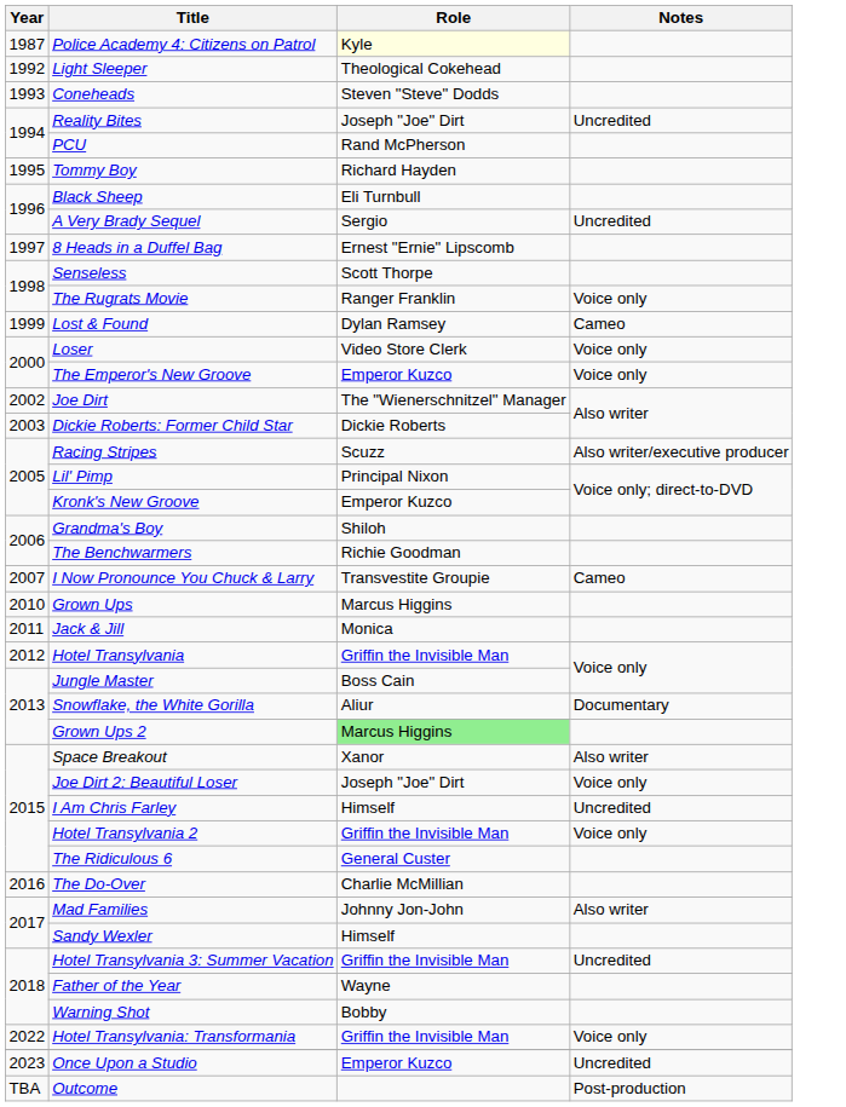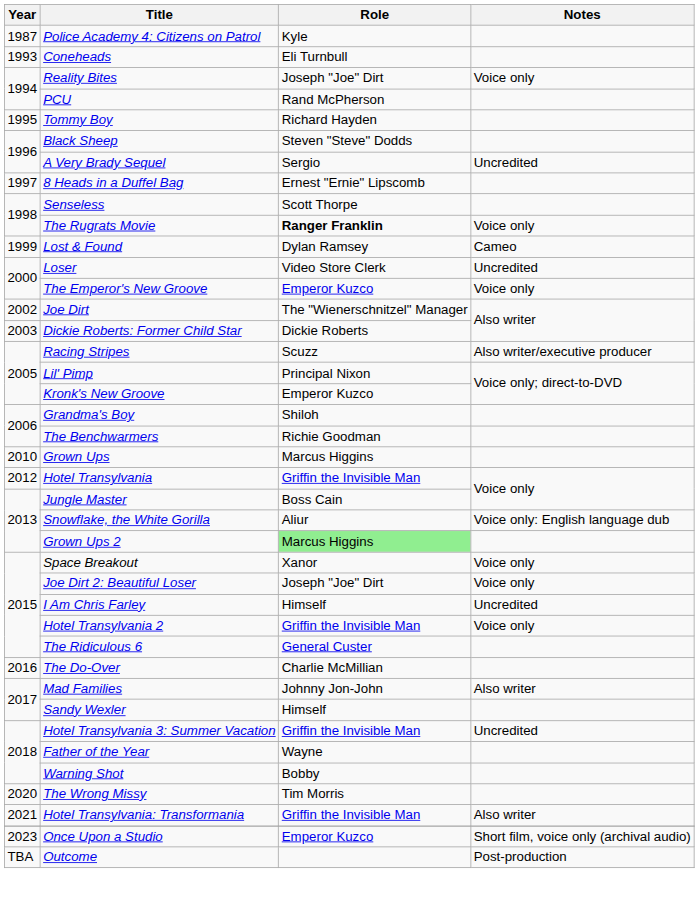 <table class="wikitable sortable">
 <tr>
 <th scope="col">Year</th>
 <th scope="col">Title</th>
 <th scope="col">Role</th>
 <th scope="col" class="unsortable">Notes</th>
 </tr>
 <tr>
 <td>1987</td>
 <td><em><a href='#'>Police Academy 4: Citizens on Patrol</a></em></td>
-<td style="background: lightyellow;">Kyle</td>
-<td></td>
-</tr>
-<tr>
-<td>1992</td>
-<td><em><a href='#'>Light Sleeper</a></em></td>
-<td>Theological Cokehead</td>
+<td>Kyle</td>
 <td></td>
 </tr>
 <tr>
 <td>1993</td>
 <td><em><a href='#'>Coneheads</a></em></td>
-<td>Steven "Steve" Dodds</td>
+<td>Eli Turnbull</td>
 <td></td>
 </tr>
 <tr>
 <td rowspan="2">1994</td>
 <td><em><a href='#'>Reality Bites</a></em></td>
 <td>Joseph "Joe" Dirt</td>
-<td>Uncredited</td>
+<td>Voice only</td>
 </tr>
 <tr>
 <td><em><a href='#'>PCU</a></em></td>
 <td>Rand McPherson</td>
 <td></td>
 </tr>
 <tr>
 <td>1995</td>
 <td><em><a href='#'>Tommy Boy</a></em></td>
 <td>Richard Hayden</td>
 <td></td>
 </tr>
 <tr>
 <td rowspan="2">1996</td>
 <td><em><a href='#'>Black Sheep</a></em></td>
-<td>Eli Turnbull</td>
+<td>Steven "Steve" Dodds</td>
 <td></td>
 </tr>
 <tr>
 <td><em><a href='#'>A Very Brady Sequel</a></em></td>
 <td>Sergio</td>
 <td>Uncredited</td>
 </tr>
 <tr>
 <td>1997</td>
 <td><em><a href='#'>8 Heads in a Duffel Bag</a></em></td>
 <td>Ernest "Ernie" Lipscomb</td>
 <td></td>
 </tr>
 <tr>
 <td rowspan="2">1998</td>
 <td><em><a href='#'>Senseless</a></em></td>
 <td>Scott Thorpe</td>
 <td></td>
 </tr>
 <tr>
 <td><em><a href='#'>The Rugrats Movie</a></em></td>
-<td>Ranger Franklin</td>
+<td><strong>Ranger Franklin</strong></td>
 <td>Voice only</td>
 </tr>
 <tr>
 <td>1999</td>
 <td><em><a href='#'>Lost & Found</a></em></td>
 <td>Dylan Ramsey</td>
 <td>Cameo</td>
 </tr>
 <tr>
 <td rowspan="2">2000</td>
 <td><em><a href='#'>Loser</a></em></td>
 <td>Video Store Clerk</td>
-<td>Voice only</td>
+<td>Uncredited</td>
 </tr>
 <tr>
 <td><em><a href='#'>The Emperor's New Groove</a></em></td>
 <td><a href='#'>Emperor Kuzco</a></td>
 <td>Voice only</td>
 </tr>
 <tr>
 <td>2002</td>
 <td><em><a href='#'>Joe Dirt</a></em></td>
 <td>The "Wienerschnitzel" Manager</td>
 <td rowspan="2">Also writer</td>
 </tr>
 <tr>
 <td>2003</td>
 <td><em><a href='#'>Dickie Roberts: Former Child Star</a></em></td>
 <td>Dickie Roberts</td>
 </tr>
 <tr>
 <td rowspan="3">2005</td>
 <td><em><a href='#'>Racing Stripes</a></em></td>
 <td>Scuzz</td>
 <td>Also writer/executive producer</td>
 </tr>
 <tr>
 <td><em><a href='#'>Lil' Pimp</a></em></td>
 <td>Principal Nixon</td>
 <td rowspan="2">Voice only; direct-to-DVD</td>
 </tr>
 <tr>
 <td><em><a href='#'>Kronk's New Groove</a></em></td>
 <td>Emperor Kuzco</td>
 </tr>
 <tr>
 <td rowspan="2">2006</td>
 <td><em><a href='#'>Grandma's Boy</a></em></td>
 <td>Shiloh</td>
 <td></td>
 </tr>
 <tr>
 <td><em><a href='#'>The Benchwarmers</a></em></td>
 <td>Richie Goodman</td>
 <td></td>
 </tr>
 <tr>
-<td>2007</td>
-<td><em><a href='#'>I Now Pronounce You Chuck & Larry</a></em></td>
-<td>Transvestite Groupie</td>
-<td>Cameo</td>
-</tr>
-<tr>
 <td>2010</td>
 <td><em><a href='#'>Grown Ups</a></em></td>
 <td>Marcus Higgins</td>
-<td></td>
-</tr>
-<tr>
-<td>2011</td>
-<td><em><a href='#'>Jack & Jill</a></em></td>
-<td>Monica</td>
 <td></td>
 </tr>
 <tr>
 <td>2012</td>
 <td><em><a href='#'>Hotel Transylvania</a></em></td>
 <td><a href='#'>Griffin the Invisible Man</a></td>
 <td rowspan="2">Voice only</td>
 </tr>
 <tr>
 <td rowspan="3">2013</td>
 <td><em><a href='#'>Jungle Master</a></em></td>
 <td>Boss Cain</td>
 </tr>
 <tr>
 <td><em><a href='#'>Snowflake, the White Gorilla</a></em></td>
 <td>Aliur</td>
-<td>Documentary</td>
+<td>Voice only: English language dub</td>
 </tr>
 <tr>
 <td><em><a href='#'>Grown Ups 2</a></em></td>
 <td style="background: lightgreen;">Marcus Higgins</td>
 <td></td>
 </tr>
 <tr>
 <td rowspan="5">2015</td>
 <td><em>Space Breakout</em></td>
 <td>Xanor</td>
-<td>Also writer</td>
+<td>Voice only</td>
 </tr>
 <tr>
 <td><em><a href='#'>Joe Dirt 2: Beautiful Loser</a></em></td>
 <td>Joseph "Joe" Dirt</td>
 <td>Voice only</td>
 </tr>
 <tr>
 <td><em><a href='#'>I Am Chris Farley</a></em></td>
 <td>Himself</td>
 <td>Uncredited</td>
 </tr>
 <tr>
 <td><em><a href='#'>Hotel Transylvania 2</a></em></td>
 <td><a href='#'>Griffin the Invisible Man</a></td>
 <td>Voice only</td>
 </tr>
 <tr>
 <td><em><a href='#'>The Ridiculous 6</a></em></td>
 <td><a href='#'>General Custer</a></td>
 <td></td>
 </tr>
 <tr>
 <td>2016</td>
 <td><em><a href='#'>The Do-Over</a></em></td>
 <td>Charlie McMillian</td>
 <td></td>
 </tr>
 <tr>
 <td rowspan="2">2017</td>
 <td><em><a href='#'>Mad Families</a></em></td>
 <td>Johnny Jon-John</td>
 <td>Also writer</td>
 </tr>
 <tr>
 <td><em><a href='#'>Sandy Wexler</a></em></td>
 <td>Himself</td>
 <td></td>
 </tr>
 <tr>
 <td rowspan="3">2018</td>
 <td><em><a href='#'>Hotel Transylvania 3: Summer Vacation</a></em></td>
 <td><a href='#'>Griffin the Invisible Man</a></td>
 <td>Uncredited</td>
 </tr>
 <tr>
 <td><em><a href='#'>Father of the Year</a></em></td>
 <td>Wayne</td>
 <td></td>
 </tr>
 <tr>
 <td><em><a href='#'>Warning Shot</a></em></td>
 <td>Bobby</td>
 <td></td>
 </tr>
 <tr>
-<td>2022</td>
+<td>2020</td>
+<td><em><a href='#'>The Wrong Missy</a></em></td>
+<td>Tim Morris</td>
+<td></td>
+</tr>
+<tr>
+<td>2021</td>
 <td><em><a href='#'>Hotel Transylvania: Transformania</a></em></td>
 <td><a href='#'>Griffin the Invisible Man</a></td>
-<td>Voice only</td>
+<td>Also writer</td>
 </tr>
 <tr>
 </tr>
 <tr>
 <td>2023</td>
 <td><em><a href='#'>Once Upon a Studio</a></em></td>
 <td><a href='#'>Emperor Kuzco</a></td>
-<td>Uncredited</td>
+<td>Short film, voice only (archival audio)</td>
 </tr>
 <tr>
 <td>TBA</td>
 <td><em><a href='#'>Outcome</a></em></td>
 <td></td>
 <td>Post-production</td>
 </tr>
 </table>
